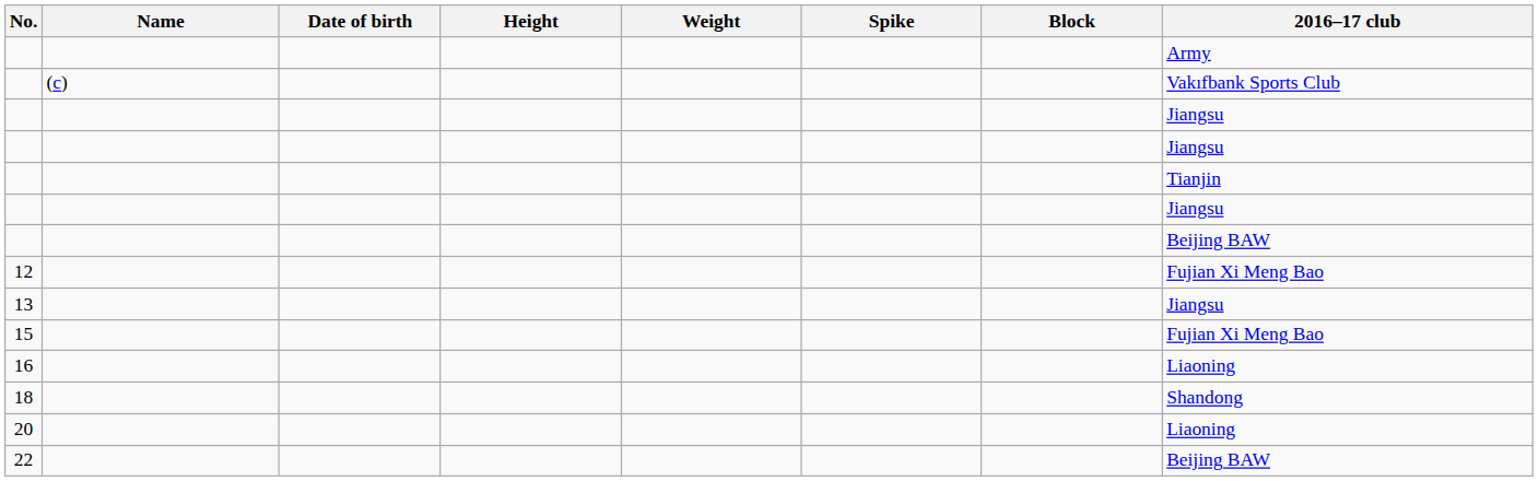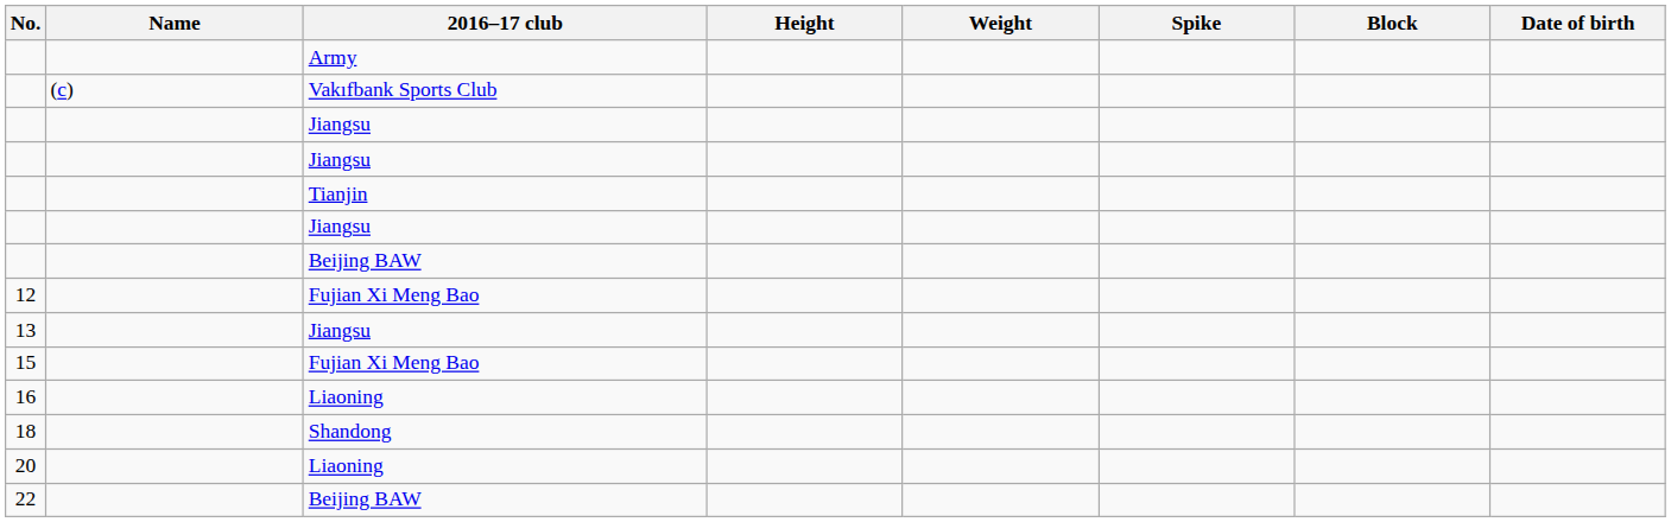 <table class="wikitable sortable" style="font-size:90%; text-align:center;">
 <tr>
 <th>No.</th>
 <th style="width:12em">Name</th>
-<th style="width:8em">Date of birth</th>
+<th style="width:19em">2016–17 club</th>
 <th style="width:9em">Height</th>
 <th style="width:9em">Weight</th>
 <th style="width:9em">Spike</th>
 <th style="width:9em">Block</th>
-<th style="width:19em">2016–17 club</th>
+<th style="width:8em">Date of birth</th>
 </tr>
 <tr>
 <td></td>
 <td align=left></td>
-<td align=right></td>
+<td align=left> <a href='#'>Army</a></td>
 <td></td>
 <td></td>
 <td></td>
 <td></td>
-<td align=left> <a href='#'>Army</a></td>
+<td align=right></td>
 </tr>
 <tr>
 <td></td>
 <td align=left> (<a href='#'>c</a>)</td>
-<td align=right></td>
+<td align=left> <a href='#'>Vakıfbank Sports Club</a></td>
 <td></td>
 <td></td>
 <td></td>
 <td></td>
-<td align=left> <a href='#'>Vakıfbank Sports Club</a></td>
+<td align=right></td>
 </tr>
 <tr>
 <td></td>
 <td align=left></td>
-<td align=right></td>
+<td align=left> <a href='#'>Jiangsu</a></td>
 <td></td>
 <td></td>
 <td></td>
 <td></td>
-<td align=left> <a href='#'>Jiangsu</a></td>
+<td align=right></td>
 </tr>
 <tr>
 <td></td>
 <td align=left></td>
-<td align=right></td>
+<td align=left> <a href='#'>Jiangsu</a></td>
 <td></td>
 <td></td>
 <td></td>
 <td></td>
-<td align=left> <a href='#'>Jiangsu</a></td>
+<td align=right></td>
 </tr>
 <tr>
 <td></td>
 <td align=left></td>
-<td align=right></td>
+<td align=left> <a href='#'>Tianjin</a></td>
 <td></td>
 <td></td>
 <td></td>
 <td></td>
-<td align=left> <a href='#'>Tianjin</a></td>
+<td align=right></td>
 </tr>
 <tr>
 <td></td>
 <td align=left></td>
-<td align=right></td>
+<td align=left> <a href='#'>Jiangsu</a></td>
 <td></td>
 <td></td>
 <td></td>
 <td></td>
-<td align=left> <a href='#'>Jiangsu</a></td>
+<td align=right></td>
 </tr>
 <tr>
 <td></td>
 <td align=left></td>
-<td align=right></td>
+<td align=left> <a href='#'>Beijing BAW</a></td>
 <td></td>
 <td></td>
 <td></td>
 <td></td>
-<td align=left> <a href='#'>Beijing BAW</a></td>
+<td align=right></td>
 </tr>
 <tr>
 <td>12</td>
 <td align=left></td>
-<td align=right></td>
+<td align=left> <a href='#'>Fujian Xi Meng Bao</a></td>
 <td></td>
 <td></td>
 <td></td>
 <td></td>
-<td align=left> <a href='#'>Fujian Xi Meng Bao</a></td>
+<td align=right></td>
 </tr>
 <tr>
 <td>13</td>
 <td align=left></td>
-<td align=right></td>
+<td align=left> <a href='#'>Jiangsu</a></td>
 <td></td>
 <td></td>
 <td></td>
 <td></td>
-<td align=left> <a href='#'>Jiangsu</a></td>
+<td align=right></td>
 </tr>
 <tr>
 <td>15</td>
 <td align=left></td>
-<td align=right></td>
+<td align=left> <a href='#'>Fujian Xi Meng Bao</a></td>
 <td></td>
 <td></td>
 <td></td>
 <td></td>
-<td align=left> <a href='#'>Fujian Xi Meng Bao</a></td>
+<td align=right></td>
 </tr>
 <tr>
 <td>16</td>
 <td align=left></td>
-<td align=right></td>
+<td align=left> <a href='#'>Liaoning</a></td>
 <td></td>
 <td></td>
 <td></td>
 <td></td>
-<td align=left> <a href='#'>Liaoning</a></td>
+<td align=right></td>
 </tr>
 <tr>
 <td>18</td>
 <td align=left></td>
-<td align=right></td>
+<td align=left> <a href='#'>Shandong</a></td>
 <td></td>
 <td></td>
 <td></td>
 <td></td>
-<td align=left> <a href='#'>Shandong</a></td>
+<td align=right></td>
 </tr>
 <tr>
 <td>20</td>
 <td align=left></td>
-<td align=right></td>
+<td align=left> <a href='#'>Liaoning</a></td>
 <td></td>
 <td></td>
 <td></td>
 <td></td>
-<td align=left> <a href='#'>Liaoning</a></td>
+<td align=right></td>
 </tr>
 <tr>
 <td>22</td>
 <td align=left></td>
-<td align=right></td>
+<td align=left> <a href='#'>Beijing BAW</a></td>
 <td></td>
 <td></td>
 <td></td>
 <td></td>
-<td align=left> <a href='#'>Beijing BAW</a></td>
+<td align=right></td>
 </tr>
 </table>
